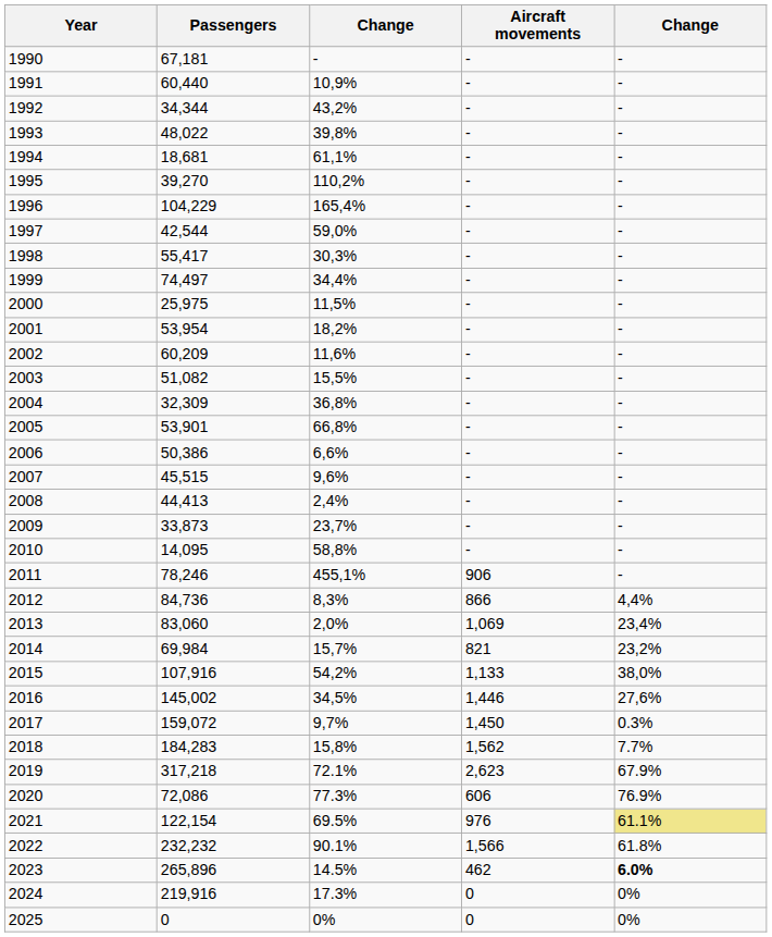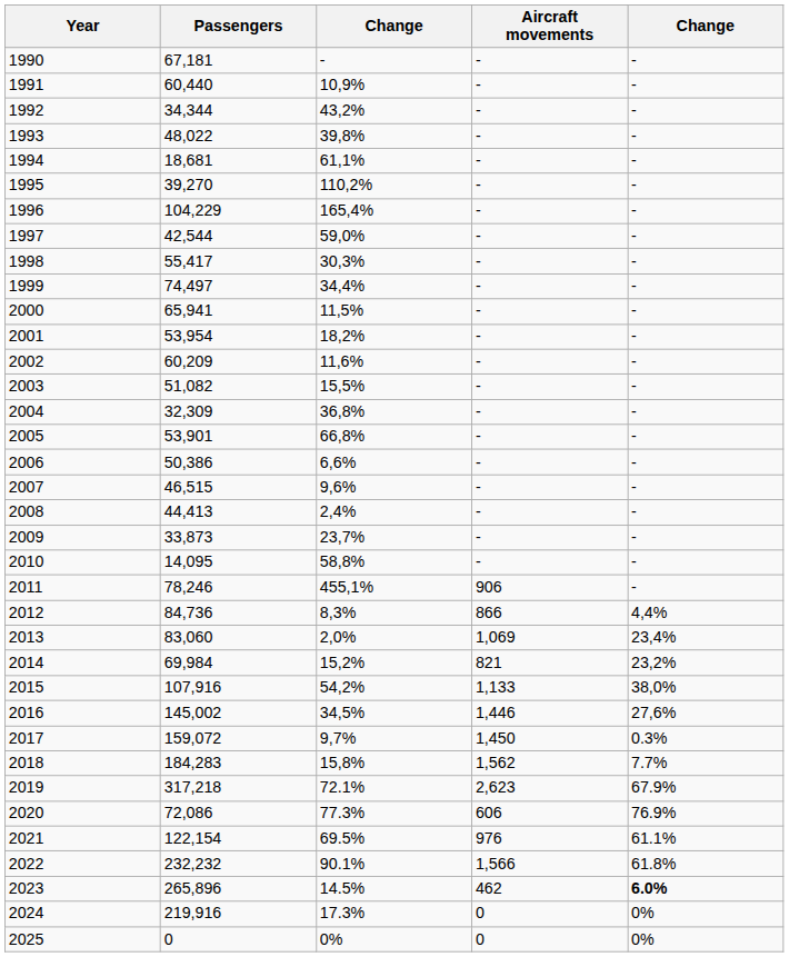 <table class="wikitable">
 <tr style="background:lightgrey;">
 <th style="width:150px;">Year</th>
 <th style="width:150px;">Passengers</th>
 <th style="width:150px;">Change</th>
 <th width="150">Aircraft movements</th>
 <th width="150">Change</th>
 </tr>
 <tr>
 <td>1990</td>
 <td>67,181</td>
 <td>-</td>
 <td>-</td>
 <td>-</td>
 </tr>
 <tr>
 <td>1991</td>
 <td>60,440</td>
 <td>10,9%</td>
 <td>-</td>
 <td>-</td>
 </tr>
 <tr>
 <td>1992</td>
 <td>34,344</td>
 <td>43,2%</td>
 <td>-</td>
 <td>-</td>
 </tr>
 <tr>
 <td>1993</td>
 <td>48,022</td>
 <td>39,8%</td>
 <td>-</td>
 <td>-</td>
 </tr>
 <tr>
 <td>1994</td>
 <td>18,681</td>
 <td>61,1%</td>
 <td>-</td>
 <td>-</td>
 </tr>
 <tr>
 <td>1995</td>
 <td>39,270</td>
 <td>110,2%</td>
 <td>-</td>
 <td>-</td>
 </tr>
 <tr>
 <td>1996</td>
 <td>104,229</td>
 <td>165,4%</td>
 <td>-</td>
 <td>-</td>
 </tr>
 <tr>
 <td>1997</td>
 <td>42,544</td>
 <td>59,0%</td>
 <td>-</td>
 <td>-</td>
 </tr>
 <tr>
 <td>1998</td>
 <td>55,417</td>
 <td>30,3%</td>
 <td>-</td>
 <td>-</td>
 </tr>
 <tr>
 <td>1999</td>
 <td>74,497</td>
 <td>34,4%</td>
 <td>-</td>
 <td>-</td>
 </tr>
 <tr>
 <td>2000</td>
-<td>25,975</td>
+<td>65,941</td>
 <td>11,5%</td>
 <td>-</td>
 <td>-</td>
 </tr>
 <tr>
 <td>2001</td>
 <td>53,954</td>
 <td>18,2%</td>
 <td>-</td>
 <td>-</td>
 </tr>
 <tr>
 <td>2002</td>
 <td>60,209</td>
 <td>11,6%</td>
 <td>-</td>
 <td>-</td>
 </tr>
 <tr>
 <td>2003</td>
 <td>51,082</td>
 <td>15,5%</td>
 <td>-</td>
 <td>-</td>
 </tr>
 <tr>
 <td>2004</td>
 <td>32,309</td>
 <td>36,8%</td>
 <td>-</td>
 <td>-</td>
 </tr>
 <tr>
 <td>2005</td>
 <td>53,901</td>
 <td>66,8%</td>
 <td>-</td>
 <td>-</td>
 </tr>
 <tr>
 <td>2006</td>
 <td>50,386</td>
 <td>6,6%</td>
 <td>-</td>
 <td>-</td>
 </tr>
 <tr>
 <td>2007</td>
-<td>45,515</td>
+<td>46,515</td>
 <td>9,6%</td>
 <td>-</td>
 <td>-</td>
 </tr>
 <tr>
 <td>2008</td>
 <td>44,413</td>
 <td>2,4%</td>
 <td>-</td>
 <td>-</td>
 </tr>
 <tr>
 <td>2009</td>
 <td>33,873</td>
 <td>23,7%</td>
 <td>-</td>
 <td>-</td>
 </tr>
 <tr>
 <td>2010</td>
 <td>14,095</td>
 <td>58,8%</td>
 <td>-</td>
 <td>-</td>
 </tr>
 <tr>
 <td>2011</td>
 <td>78,246</td>
 <td>455,1%</td>
 <td>906</td>
 <td>-</td>
 </tr>
 <tr>
 <td>2012</td>
 <td>84,736</td>
 <td>8,3%</td>
 <td>866</td>
 <td>4,4%</td>
 </tr>
 <tr>
 <td>2013</td>
 <td>83,060</td>
 <td>2,0%</td>
 <td>1,069</td>
 <td>23,4%</td>
 </tr>
 <tr>
 <td>2014</td>
 <td>69,984</td>
-<td>15,7%</td>
+<td>15,2%</td>
 <td>821</td>
 <td>23,2%</td>
 </tr>
 <tr>
 <td>2015</td>
 <td>107,916</td>
 <td>54,2%</td>
 <td>1,133</td>
 <td>38,0%</td>
 </tr>
 <tr>
 <td>2016</td>
 <td>145,002</td>
 <td>34,5%</td>
 <td>1,446</td>
 <td>27,6%</td>
 </tr>
 <tr>
 <td>2017</td>
 <td>159,072</td>
 <td>9,7%</td>
 <td>1,450</td>
 <td>0.3%</td>
 </tr>
 <tr>
 <td>2018</td>
 <td>184,283</td>
 <td>15,8%</td>
 <td>1,562</td>
 <td>7.7%</td>
 </tr>
 <tr>
 <td>2019</td>
 <td>317,218</td>
 <td>72.1%</td>
 <td>2,623</td>
 <td>67.9%</td>
 </tr>
 <tr>
 <td>2020</td>
 <td>72,086</td>
 <td>77.3%</td>
 <td>606</td>
 <td>76.9%</td>
 </tr>
 <tr>
 <td>2021</td>
 <td>122,154</td>
 <td>69.5%</td>
 <td>976</td>
-<td style="background: khaki;">61.1%</td>
+<td>61.1%</td>
 </tr>
 <tr>
 <td>2022</td>
 <td>232,232</td>
 <td>90.1%</td>
 <td>1,566</td>
 <td>61.8%</td>
 </tr>
 <tr>
 <td>2023</td>
 <td>265,896</td>
 <td>14.5%</td>
 <td>462</td>
 <td><strong>6.0%</strong></td>
 </tr>
 <tr>
 <td>2024</td>
 <td>219,916</td>
 <td>17.3%</td>
 <td>0</td>
 <td>0%</td>
 </tr>
 <tr>
 <td>2025</td>
 <td>0</td>
 <td>0%</td>
 <td>0</td>
 <td>0%</td>
 </tr>
 </table>
